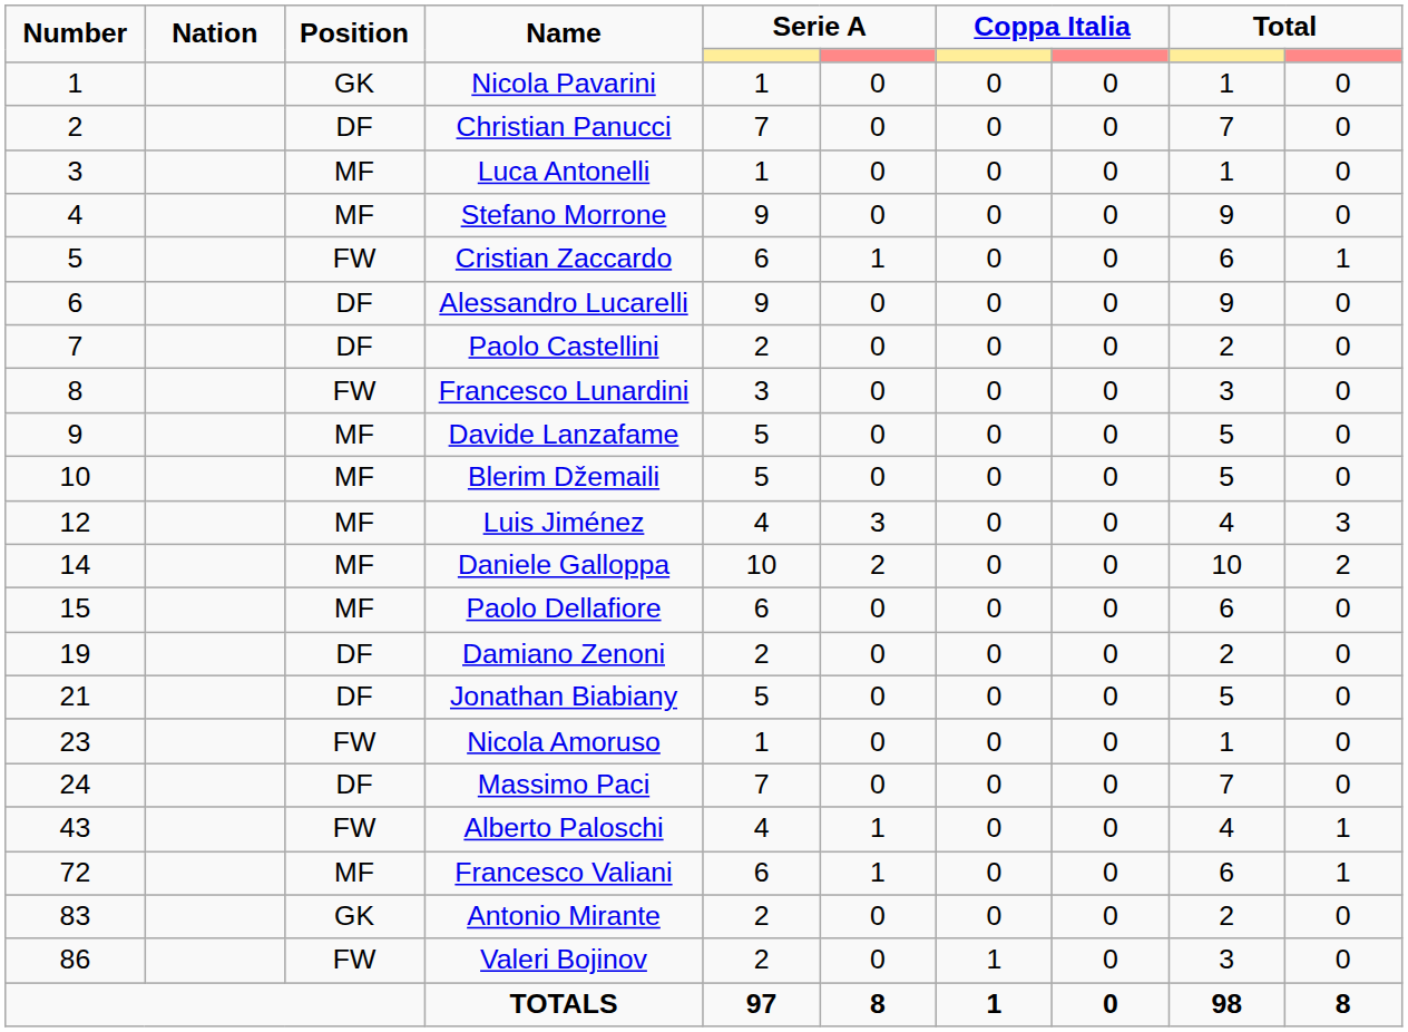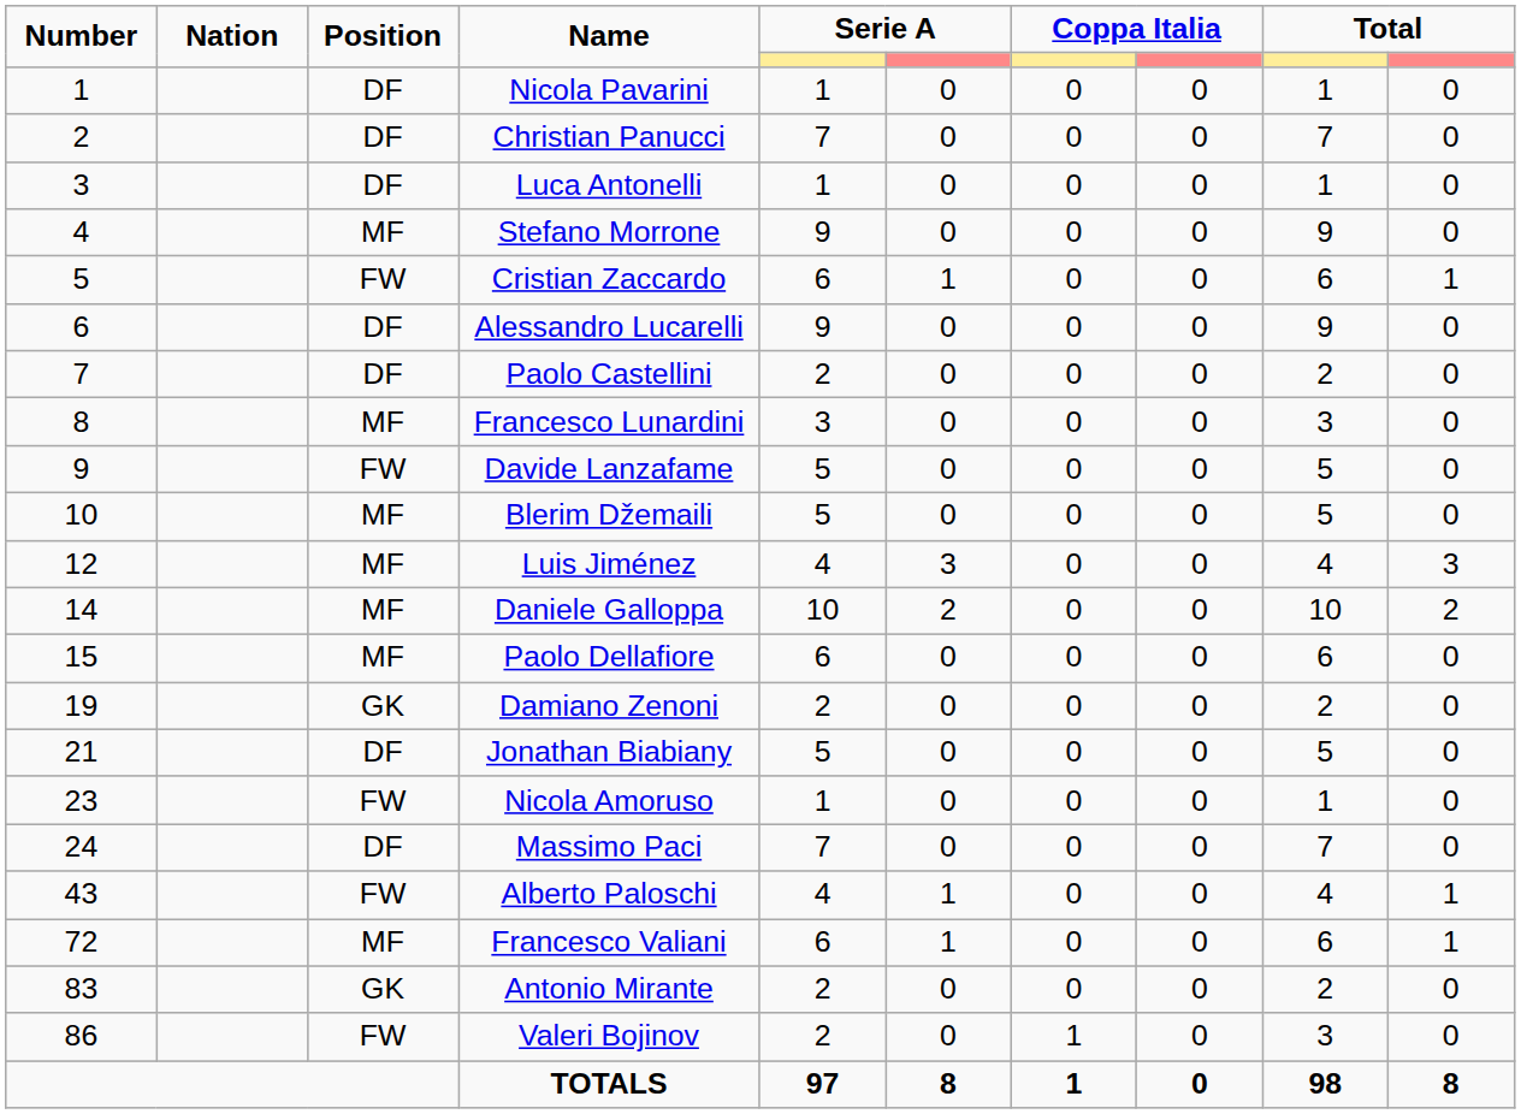 <table class="wikitable" style="font-size: 100%; text-align: center;">
 <tr>
 <td rowspan="2" width="10%" align="center"><strong>Number</strong></td>
 <td rowspan="2" width="10%" align="center"><strong>Nation</strong></td>
 <td rowspan="2" width="10%" align="center"><strong>Position</strong></td>
 <td rowspan="2" width="20%" align="center"><strong>Name</strong></td>
 <td colspan="2" align="center"><strong>Serie A</strong></td>
 <td colspan="2" align="center"><strong><a href='#'>Coppa Italia</a></strong></td>
 <td colspan="2" align="center"><strong>Total</strong></td>
 </tr>
 <tr>
 <th width=60 style="background: #FFEE99"></th>
 <th width=60 style="background: #FF8888"></th>
 <th width=60 style="background: #FFEE99"></th>
 <th width=60 style="background: #FF8888"></th>
 <th width=60 style="background: #FFEE99"></th>
 <th width=60 style="background: #FF8888"></th>
 </tr>
 <tr>
 <td>1</td>
 <td></td>
-<td>GK</td>
+<td>DF</td>
 <td><a href='#'>Nicola Pavarini</a></td>
 <td>1</td>
 <td>0</td>
 <td>0</td>
 <td>0</td>
 <td>1</td>
 <td>0</td>
 </tr>
 <tr>
 <td>2</td>
 <td></td>
 <td>DF</td>
 <td><a href='#'>Christian Panucci</a></td>
 <td>7</td>
 <td>0</td>
 <td>0</td>
 <td>0</td>
 <td>7</td>
 <td>0</td>
 </tr>
 <tr>
 <td>3</td>
 <td></td>
-<td>MF</td>
+<td>DF</td>
 <td><a href='#'>Luca Antonelli</a></td>
 <td>1</td>
 <td>0</td>
 <td>0</td>
 <td>0</td>
 <td>1</td>
 <td>0</td>
 </tr>
 <tr>
 <td>4</td>
 <td></td>
 <td>MF</td>
 <td><a href='#'>Stefano Morrone</a></td>
 <td>9</td>
 <td>0</td>
 <td>0</td>
 <td>0</td>
 <td>9</td>
 <td>0</td>
 </tr>
 <tr>
 <td>5</td>
 <td></td>
 <td>FW</td>
 <td><a href='#'>Cristian Zaccardo</a></td>
 <td>6</td>
 <td>1</td>
 <td>0</td>
 <td>0</td>
 <td>6</td>
 <td>1</td>
 </tr>
 <tr>
 <td>6</td>
 <td></td>
 <td>DF</td>
 <td><a href='#'>Alessandro Lucarelli</a></td>
 <td>9</td>
 <td>0</td>
 <td>0</td>
 <td>0</td>
 <td>9</td>
 <td>0</td>
 </tr>
 <tr>
 <td>7</td>
 <td></td>
 <td>DF</td>
 <td><a href='#'>Paolo Castellini</a></td>
 <td>2</td>
 <td>0</td>
 <td>0</td>
 <td>0</td>
 <td>2</td>
 <td>0</td>
 </tr>
 <tr>
 <td>8</td>
 <td></td>
-<td>FW</td>
+<td>MF</td>
 <td><a href='#'>Francesco Lunardini</a></td>
 <td>3</td>
 <td>0</td>
 <td>0</td>
 <td>0</td>
 <td>3</td>
 <td>0</td>
 </tr>
 <tr>
 <td>9</td>
 <td></td>
-<td>MF</td>
+<td>FW</td>
 <td><a href='#'>Davide Lanzafame</a></td>
 <td>5</td>
 <td>0</td>
 <td>0</td>
 <td>0</td>
 <td>5</td>
 <td>0</td>
 </tr>
 <tr>
 <td>10</td>
 <td></td>
 <td>MF</td>
 <td><a href='#'>Blerim Džemaili</a></td>
 <td>5</td>
 <td>0</td>
 <td>0</td>
 <td>0</td>
 <td>5</td>
 <td>0</td>
 </tr>
 <tr>
 <td>12</td>
 <td></td>
 <td>MF</td>
 <td><a href='#'>Luis Jiménez</a></td>
 <td>4</td>
 <td>3</td>
 <td>0</td>
 <td>0</td>
 <td>4</td>
 <td>3</td>
 </tr>
 <tr>
 <td>14</td>
 <td></td>
 <td>MF</td>
 <td><a href='#'>Daniele Galloppa</a></td>
 <td>10</td>
 <td>2</td>
 <td>0</td>
 <td>0</td>
 <td>10</td>
 <td>2</td>
 </tr>
 <tr>
 <td>15</td>
 <td></td>
 <td>MF</td>
 <td><a href='#'>Paolo Dellafiore</a></td>
 <td>6</td>
 <td>0</td>
 <td>0</td>
 <td>0</td>
 <td>6</td>
 <td>0</td>
 </tr>
 <tr>
 <td>19</td>
 <td></td>
-<td>DF</td>
+<td>GK</td>
 <td><a href='#'>Damiano Zenoni</a></td>
 <td>2</td>
 <td>0</td>
 <td>0</td>
 <td>0</td>
 <td>2</td>
 <td>0</td>
 </tr>
 <tr>
 <td>21</td>
 <td></td>
 <td>DF</td>
 <td><a href='#'>Jonathan Biabiany</a></td>
 <td>5</td>
 <td>0</td>
 <td>0</td>
 <td>0</td>
 <td>5</td>
 <td>0</td>
 </tr>
 <tr>
 <td>23</td>
 <td></td>
 <td>FW</td>
 <td><a href='#'>Nicola Amoruso</a></td>
 <td>1</td>
 <td>0</td>
 <td>0</td>
 <td>0</td>
 <td>1</td>
 <td>0</td>
 </tr>
 <tr>
 <td>24</td>
 <td></td>
 <td>DF</td>
 <td><a href='#'>Massimo Paci</a></td>
 <td>7</td>
 <td>0</td>
 <td>0</td>
 <td>0</td>
 <td>7</td>
 <td>0</td>
 </tr>
 <tr>
 <td>43</td>
 <td></td>
 <td>FW</td>
 <td><a href='#'>Alberto Paloschi</a></td>
 <td>4</td>
 <td>1</td>
 <td>0</td>
 <td>0</td>
 <td>4</td>
 <td>1</td>
 </tr>
 <tr>
 <td>72</td>
 <td></td>
 <td>MF</td>
 <td><a href='#'>Francesco Valiani</a></td>
 <td>6</td>
 <td>1</td>
 <td>0</td>
 <td>0</td>
 <td>6</td>
 <td>1</td>
 </tr>
 <tr>
 <td>83</td>
 <td></td>
 <td>GK</td>
 <td><a href='#'>Antonio Mirante</a></td>
 <td>2</td>
 <td>0</td>
 <td>0</td>
 <td>0</td>
 <td>2</td>
 <td>0</td>
 </tr>
 <tr>
 <td>86</td>
 <td></td>
 <td>FW</td>
 <td><a href='#'>Valeri Bojinov</a></td>
 <td>2</td>
 <td>0</td>
 <td>1</td>
 <td>0</td>
 <td>3</td>
 <td>0</td>
 </tr>
 <tr>
 <td colspan="3"></td>
 <td><strong>TOTALS</strong></td>
 <td><strong>97</strong></td>
 <td><strong>8</strong></td>
 <td><strong>1</strong></td>
 <td><strong>0</strong></td>
 <td><strong>98</strong></td>
 <td><strong>8</strong></td>
 </tr>
 </table>
